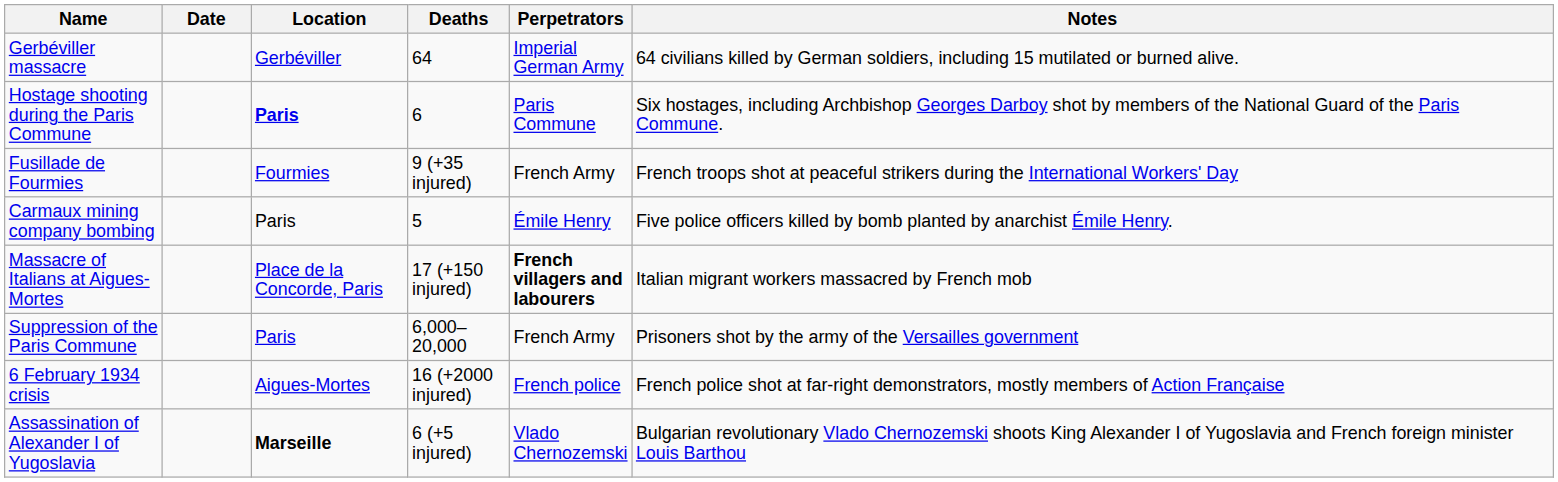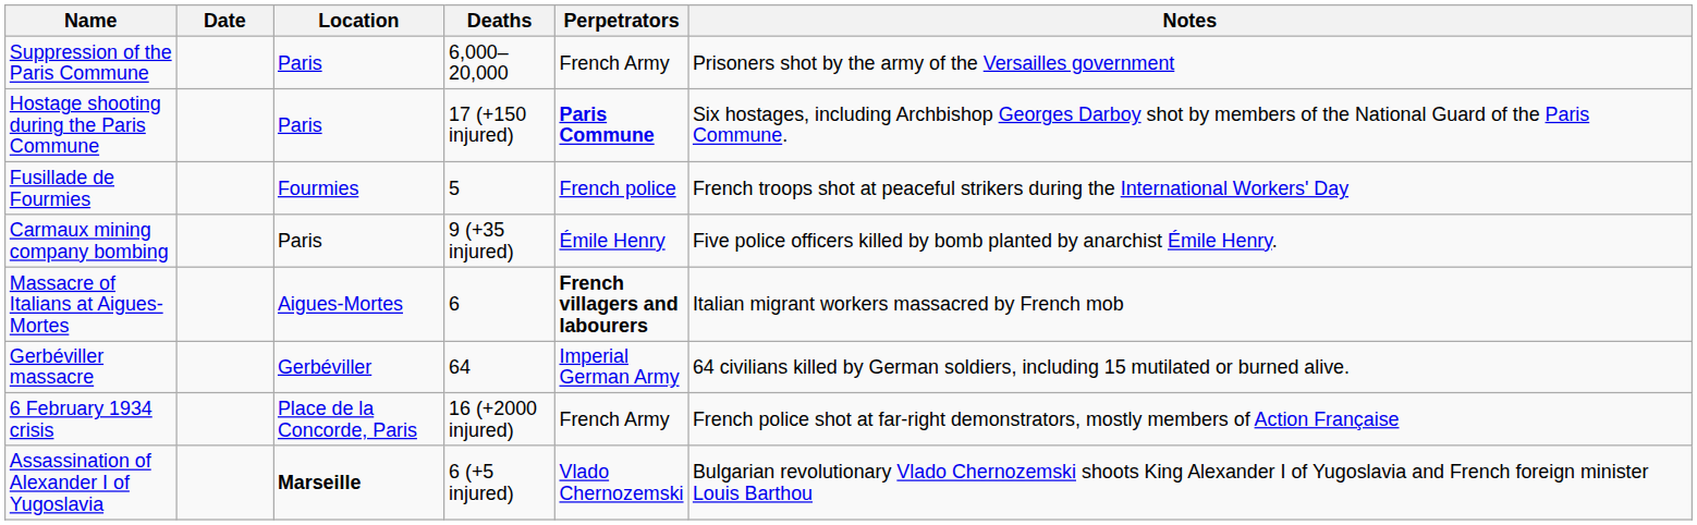 <table class="sortable wikitable" style="font-size:90%;">
 <tr>
 <th style="width:120px;">Name</th>
 <th style="width:65px;">Date</th>
 <th style="width:120px;">Location</th>
 <th ! data-sort-type="number" style="width:75px;">Deaths</th>
 <th style="width:75px;">Perpetrators</th>
 <th class="unsortable">Notes</th>
 </tr>
 <tr>
+<td><a href='#'>Suppression of the Paris Commune</a></td>
+<td></td>
+<td><a href='#'>Paris</a></td>
+<td>6,000–20,000</td>
+<td>French Army</td>
+<td>Prisoners shot by the army of the <a href='#'>Versailles government</a></td>
+</tr>
+<tr>
+<td><a href='#'>Hostage shooting during the Paris Commune</a></td>
+<td></td>
+<td><a href='#'>Paris</a></td>
+<td>17 (+150 injured)</td>
+<td><strong><a href='#'>Paris Commune</a></strong></td>
+<td>Six hostages, including Archbishop <a href='#'>Georges Darboy</a> shot by members of the National Guard of the <a href='#'>Paris Commune</a>.</td>
+</tr>
+<tr>
+<td><a href='#'>Fusillade de Fourmies</a></td>
+<td></td>
+<td><a href='#'>Fourmies</a></td>
+<td>5</td>
+<td><a href='#'>French police</a></td>
+<td>French troops shot at peaceful strikers during the <a href='#'>International Workers' Day</a></td>
+</tr>
+<tr>
+<td><a href='#'>Carmaux mining company bombing</a></td>
+<td></td>
+<td>Paris</td>
+<td>9 (+35 injured)</td>
+<td><a href='#'>Émile Henry</a></td>
+<td>Five police officers killed by bomb planted by anarchist <a href='#'>Émile Henry</a>.</td>
+</tr>
+<tr>
+<td><a href='#'>Massacre of Italians at Aigues-Mortes</a></td>
+<td></td>
+<td><a href='#'>Aigues-Mortes</a></td>
+<td>6</td>
+<td><strong>French villagers and labourers</strong></td>
+<td>Italian migrant workers massacred by French mob</td>
+</tr>
+<tr>
 <td><a href='#'>Gerbéviller massacre</a></td>
 <td></td>
 <td><a href='#'>Gerbéviller</a></td>
 <td>64</td>
 <td><a href='#'>Imperial German Army</a></td>
 <td>64 civilians killed by German soldiers, including 15 mutilated or burned alive.</td>
 </tr>
 <tr>
-<td><a href='#'>Hostage shooting during the Paris Commune</a></td>
-<td></td>
-<td><strong><a href='#'>Paris</a></strong></td>
-<td>6</td>
-<td><a href='#'>Paris Commune</a></td>
-<td>Six hostages, including Archbishop <a href='#'>Georges Darboy</a> shot by members of the National Guard of the <a href='#'>Paris Commune</a>.</td>
-</tr>
-<tr>
-<td><a href='#'>Fusillade de Fourmies</a></td>
-<td></td>
-<td><a href='#'>Fourmies</a></td>
-<td>9 (+35 injured)</td>
-<td>French Army</td>
-<td>French troops shot at peaceful strikers during the <a href='#'>International Workers' Day</a></td>
-</tr>
-<tr>
-<td><a href='#'>Carmaux mining company bombing</a></td>
-<td></td>
-<td>Paris</td>
-<td>5</td>
-<td><a href='#'>Émile Henry</a></td>
-<td>Five police officers killed by bomb planted by anarchist <a href='#'>Émile Henry</a>.</td>
-</tr>
-<tr>
-<td><a href='#'>Massacre of Italians at Aigues-Mortes</a></td>
+<td><a href='#'>6 February 1934 crisis</a></td>
 <td></td>
 <td><a href='#'>Place de la Concorde, Paris</a></td>
-<td>17 (+150 injured)</td>
-<td><strong>French villagers and labourers</strong></td>
-<td>Italian migrant workers massacred by French mob</td>
-</tr>
-<tr>
-<td><a href='#'>Suppression of the Paris Commune</a></td>
-<td></td>
-<td><a href='#'>Paris</a></td>
-<td>6,000–20,000</td>
+<td>16 (+2000 injured)</td>
 <td>French Army</td>
-<td>Prisoners shot by the army of the <a href='#'>Versailles government</a></td>
-</tr>
-<tr>
-<td><a href='#'>6 February 1934 crisis</a></td>
-<td></td>
-<td><a href='#'>Aigues-Mortes</a></td>
-<td>16 (+2000 injured)</td>
-<td><a href='#'>French police</a></td>
 <td>French police shot at far-right demonstrators, mostly members of <a href='#'>Action Française</a></td>
 </tr>
 <tr>
 <td><a href='#'>Assassination of Alexander I of Yugoslavia</a></td>
 <td></td>
 <td><strong>Marseille</strong></td>
 <td>6 (+5 injured)</td>
 <td><a href='#'>Vlado Chernozemski</a></td>
 <td>Bulgarian revolutionary <a href='#'>Vlado Chernozemski</a> shoots King Alexander I of Yugoslavia and French foreign minister <a href='#'>Louis Barthou</a></td>
 </tr>
 </table>
